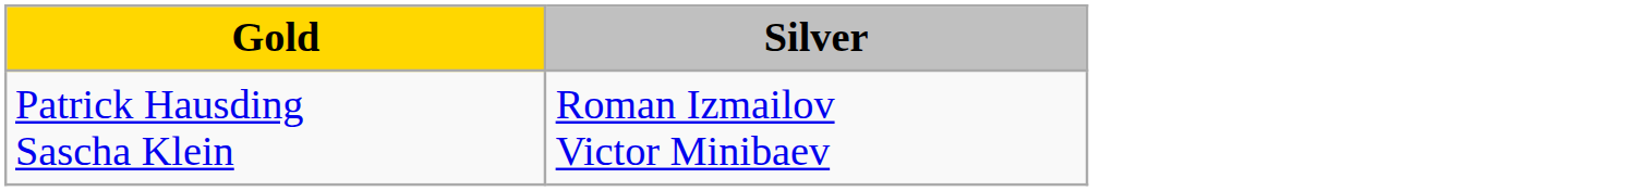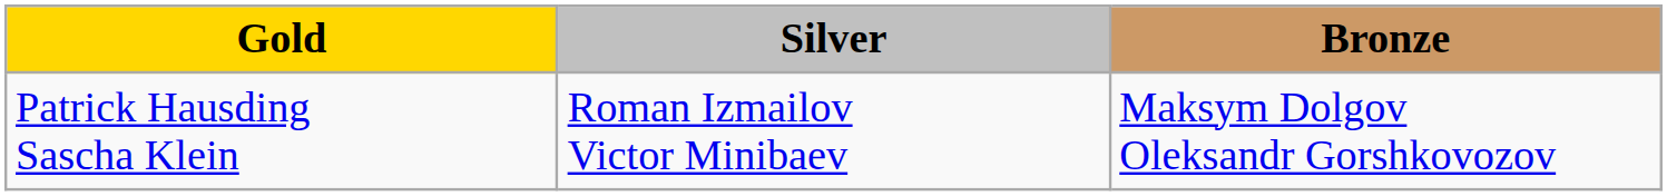 <table class="wikitable" style="text-align:left">
 <tr style="text-align:center;">
 <td style="width:200px; background:gold;"><strong>Gold</strong></td>
 <td style="width:200px; background:silver;"><strong>Silver</strong></td>
+<td style="width:200px; background:#c96;"><strong>Bronze</strong></td>
 </tr>
 <tr>
 <td><a href='#'>Patrick Hausding</a> <br> <a href='#'>Sascha Klein</a> <br> </td>
 <td><a href='#'>Roman Izmailov</a> <br> <a href='#'>Victor Minibaev</a> <br> </td>
+<td><a href='#'>Maksym Dolgov</a> <br> <a href='#'>Oleksandr Gorshkovozov</a><br></td>
 </tr>
 </table>
